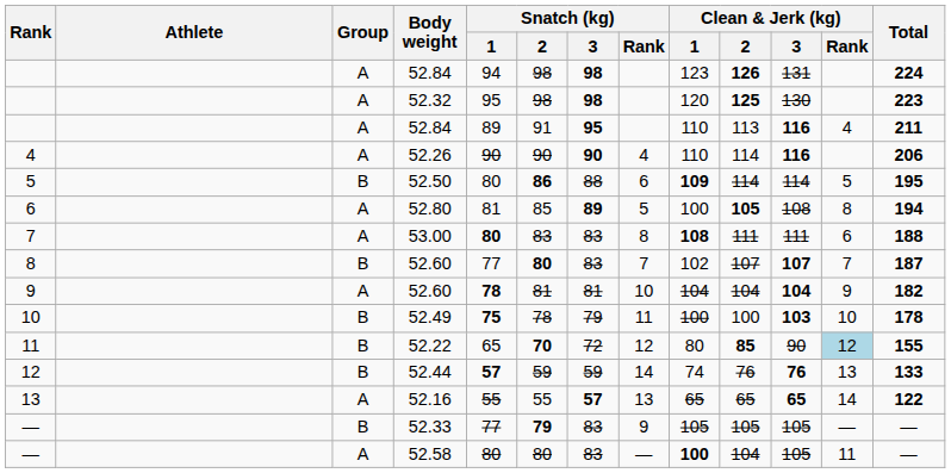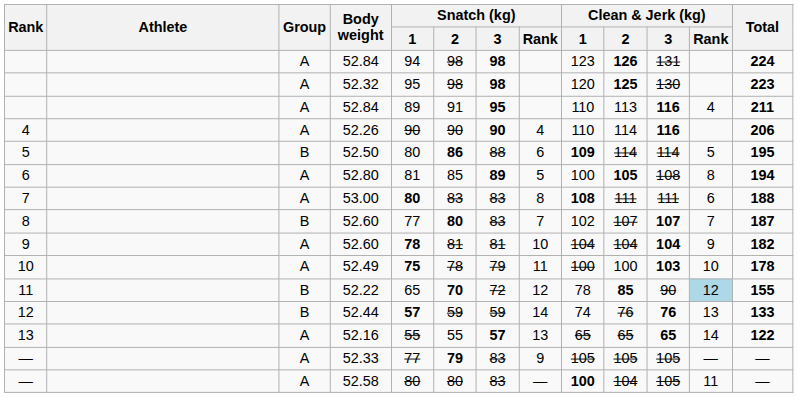 <table class = "wikitable" style="text-align:center;">
 <tr>
 <th rowspan=2 width=40>Rank</th>
 <th rowspan=2 width=250>Athlete</th>
 <th rowspan=2 width=50>Group</th>
 <th rowspan=2 width=60>Body weight</th>
 <th colspan=4>Snatch (kg)</th>
 <th colspan=4>Clean & Jerk (kg)</th>
 <th rowspan=2 width=60>Total</th>
 </tr>
 <tr>
 <th width=40>1</th>
 <th width=40>2</th>
 <th width=40>3</th>
 <th width=40>Rank</th>
 <th width=40>1</th>
 <th width=40>2</th>
 <th width=40>3</th>
 <th width=40>Rank</th>
 </tr>
 <tr>
 <td></td>
 <td align=left></td>
 <td>A</td>
 <td>52.84</td>
 <td>94</td>
 <td><s>98 </s></td>
 <td><strong>98</strong></td>
 <td></td>
 <td>123</td>
 <td><strong>126</strong></td>
 <td><s>131 </s></td>
 <td></td>
 <td><strong>224</strong></td>
 </tr>
 <tr>
 <td></td>
 <td align=left></td>
 <td>A</td>
 <td>52.32</td>
 <td>95</td>
 <td><s>98 </s></td>
 <td><strong>98</strong></td>
 <td></td>
 <td>120</td>
 <td><strong>125</strong></td>
 <td><s>130 </s></td>
 <td></td>
 <td><strong>223</strong></td>
 </tr>
 <tr>
 <td></td>
 <td align=left></td>
 <td>A</td>
 <td>52.84</td>
 <td>89</td>
 <td>91</td>
 <td><strong>95</strong></td>
 <td></td>
 <td>110</td>
 <td>113</td>
 <td><strong>116</strong></td>
 <td>4</td>
 <td><strong>211</strong></td>
 </tr>
 <tr>
 <td>4</td>
 <td align=left></td>
 <td>A</td>
 <td>52.26</td>
 <td><s>90 </s></td>
 <td><s>90 </s></td>
 <td><strong>90</strong></td>
 <td>4</td>
 <td>110</td>
 <td>114</td>
 <td><strong>116</strong></td>
 <td></td>
 <td><strong>206</strong></td>
 </tr>
 <tr>
 <td>5</td>
 <td align=left></td>
 <td>B</td>
 <td>52.50</td>
 <td>80</td>
 <td><strong>86</strong></td>
 <td><s>88 </s></td>
 <td>6</td>
 <td><strong>109</strong></td>
 <td><s>114 </s></td>
 <td><s>114 </s></td>
 <td>5</td>
 <td><strong>195</strong></td>
 </tr>
 <tr>
 <td>6</td>
 <td align=left></td>
 <td>A</td>
 <td>52.80</td>
 <td>81</td>
 <td>85</td>
 <td><strong>89</strong></td>
 <td>5</td>
 <td>100</td>
 <td><strong>105</strong></td>
 <td><s>108 </s></td>
 <td>8</td>
 <td><strong>194</strong></td>
 </tr>
 <tr>
 <td>7</td>
 <td align=left></td>
 <td>A</td>
 <td>53.00</td>
 <td><strong>80</strong></td>
 <td><s>83 </s></td>
 <td><s>83 </s></td>
 <td>8</td>
 <td><strong>108</strong></td>
 <td><s>111 </s></td>
 <td><s>111 </s></td>
 <td>6</td>
 <td><strong>188</strong></td>
 </tr>
 <tr>
 <td>8</td>
 <td align=left></td>
 <td>B</td>
 <td>52.60</td>
 <td>77</td>
 <td><strong>80</strong></td>
 <td><s>83 </s></td>
 <td>7</td>
 <td>102</td>
 <td><s>107 </s></td>
 <td><strong>107</strong></td>
 <td>7</td>
 <td><strong>187</strong></td>
 </tr>
 <tr>
 <td>9</td>
 <td align=left></td>
 <td>A</td>
 <td>52.60</td>
 <td><strong>78</strong></td>
 <td><s>81 </s></td>
 <td><s>81 </s></td>
 <td>10</td>
 <td><s>104 </s></td>
 <td><s>104 </s></td>
 <td><strong>104</strong></td>
 <td>9</td>
 <td><strong>182</strong></td>
 </tr>
 <tr>
 <td>10</td>
 <td align=left></td>
-<td>B</td>
+<td>A</td>
 <td>52.49</td>
 <td><strong>75</strong></td>
 <td><s>78 </s></td>
 <td><s>79 </s></td>
 <td>11</td>
 <td><s>100 </s></td>
 <td>100</td>
 <td><strong>103</strong></td>
 <td>10</td>
 <td><strong>178</strong></td>
 </tr>
 <tr>
 <td>11</td>
 <td align=left></td>
 <td>B</td>
 <td>52.22</td>
 <td>65</td>
 <td><strong>70</strong></td>
 <td><s>72 </s></td>
 <td>12</td>
-<td>80</td>
+<td>78</td>
 <td><strong>85</strong></td>
 <td><s>90 </s></td>
 <td style="background: lightblue;">12</td>
 <td><strong>155</strong></td>
 </tr>
 <tr>
 <td>12</td>
 <td align=left></td>
 <td>B</td>
 <td>52.44</td>
 <td><strong>57</strong></td>
 <td><s>59 </s></td>
 <td><s>59 </s></td>
 <td>14</td>
 <td>74</td>
 <td><s>76 </s></td>
 <td><strong>76</strong></td>
 <td>13</td>
 <td><strong>133</strong></td>
 </tr>
 <tr>
 <td>13</td>
 <td align=left></td>
 <td>A</td>
 <td>52.16</td>
 <td><s>55 </s></td>
 <td>55</td>
 <td><strong>57</strong></td>
 <td>13</td>
 <td><s>65 </s></td>
 <td><s>65 </s></td>
 <td><strong>65</strong></td>
 <td>14</td>
 <td><strong>122</strong></td>
 </tr>
 <tr>
 <td>—</td>
 <td align=left></td>
-<td>B</td>
+<td>A</td>
 <td>52.33</td>
 <td><s>77 </s></td>
 <td><strong>79</strong></td>
 <td><s>83 </s></td>
 <td>9</td>
 <td><s>105 </s></td>
 <td><s>105 </s></td>
 <td><s>105 </s></td>
 <td>—</td>
 <td>—</td>
 </tr>
 <tr>
 <td>—</td>
 <td align=left></td>
 <td>A</td>
 <td>52.58</td>
 <td><s>80 </s></td>
 <td><s>80 </s></td>
 <td><s>83 </s></td>
 <td>—</td>
 <td><strong>100</strong></td>
 <td><s>104 </s></td>
 <td><s>105 </s></td>
 <td>11</td>
 <td>—</td>
 </tr>
 </table>
